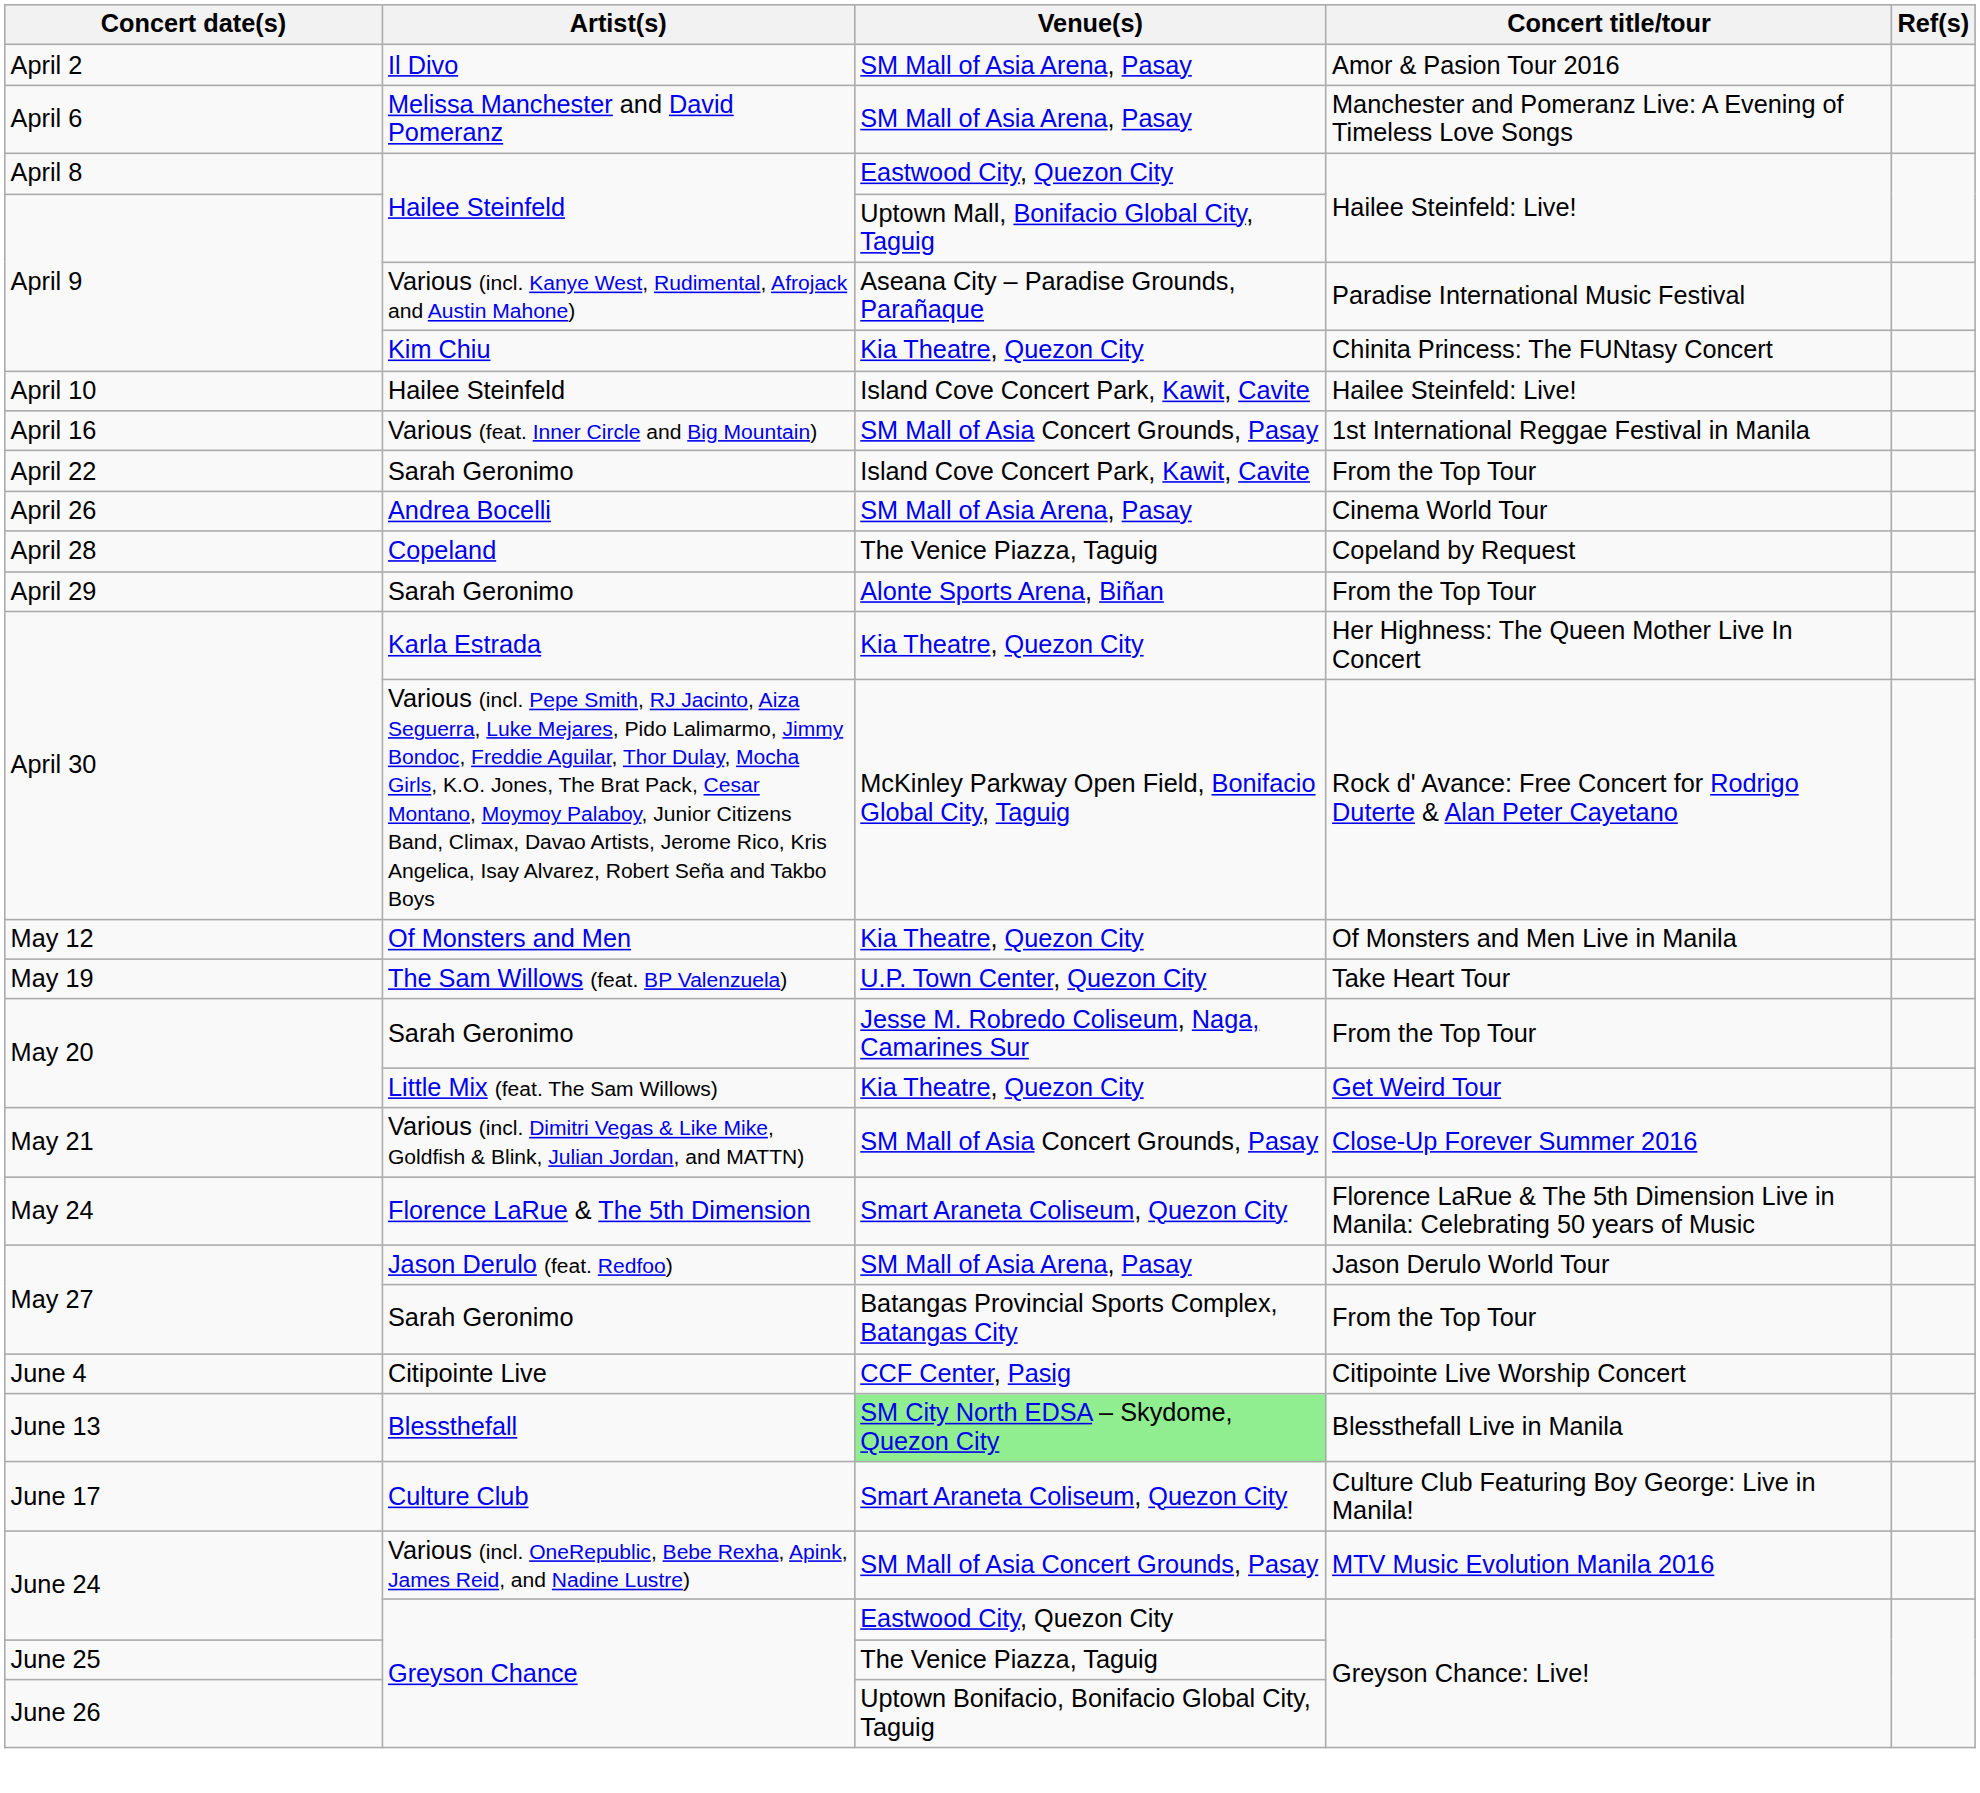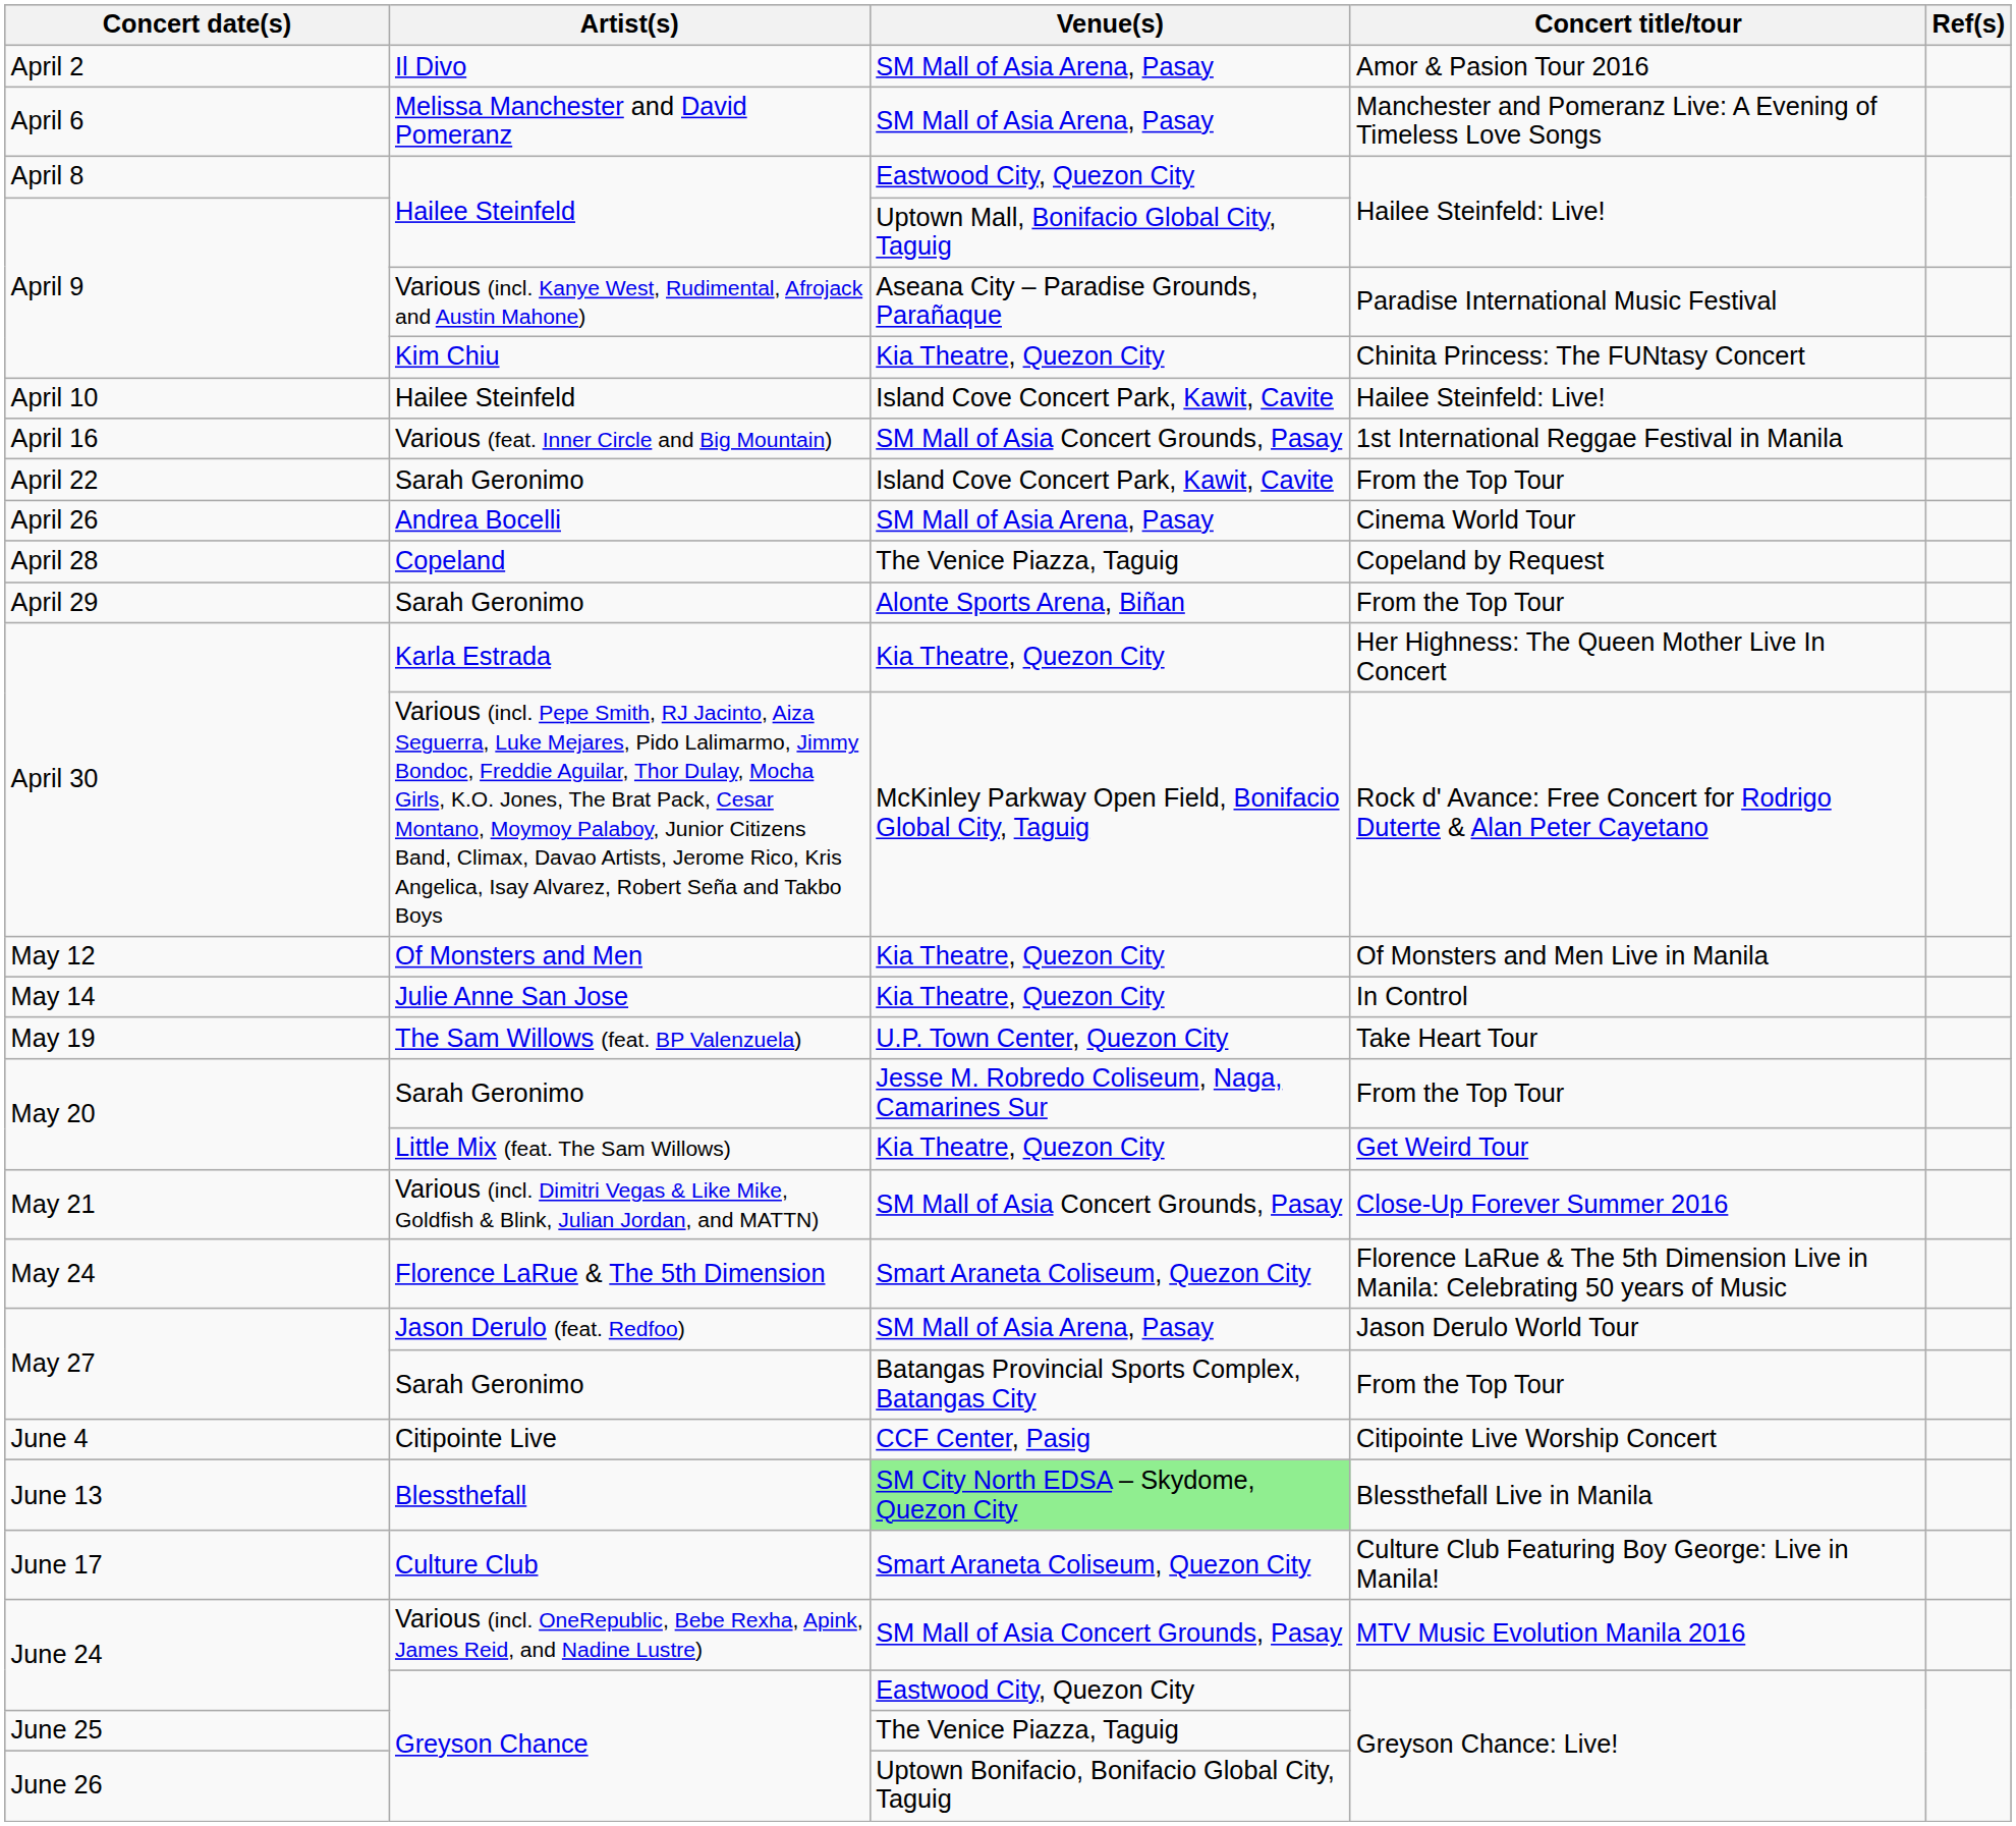 <table class="wikitable sortable" style="font-size: 100%; width=100%;">
 <tr style="text-align:center;">
 <th style="width: 20%;" scope="col">Concert date(s)</th>
 <th style="width: 25%;" scope="col">Artist(s)</th>
 <th style="width: 25%;" scope="col">Venue(s)</th>
 <th style="width: 40%;" scope="col">Concert title/tour</th>
 <th style="width: 10%;" scope="col">Ref(s)</th>
 </tr>
 <tr>
 <td>April 2</td>
 <td><a href='#'>Il Divo</a></td>
 <td><a href='#'>SM Mall of Asia Arena</a>, <a href='#'>Pasay</a></td>
 <td>Amor & Pasion Tour 2016</td>
 <td></td>
 </tr>
 <tr>
 <td>April 6</td>
 <td><a href='#'>Melissa Manchester</a> and <a href='#'>David Pomeranz</a></td>
 <td><a href='#'>SM Mall of Asia Arena</a>, <a href='#'>Pasay</a></td>
 <td>Manchester and Pomeranz Live: A Evening of Timeless Love Songs</td>
 <td></td>
 </tr>
 <tr>
 <td>April 8</td>
 <td rowspan=2><a href='#'>Hailee Steinfeld</a></td>
 <td><a href='#'>Eastwood City</a>, <a href='#'>Quezon City</a></td>
 <td rowspan=2>Hailee Steinfeld: Live!</td>
 <td rowspan=2></td>
 </tr>
 <tr>
 <td rowspan=3>April 9</td>
 <td>Uptown Mall, <a href='#'>Bonifacio Global City</a>, <a href='#'>Taguig</a></td>
 </tr>
 <tr>
 <td>Various <small>(incl. <a href='#'>Kanye West</a>, <a href='#'>Rudimental</a>, <a href='#'>Afrojack</a> and <a href='#'>Austin Mahone</a>)</small></td>
 <td>Aseana City – Paradise Grounds, <a href='#'>Parañaque</a></td>
 <td>Paradise International Music Festival</td>
 <td></td>
 </tr>
 <tr>
 <td><a href='#'>Kim Chiu</a></td>
 <td><a href='#'>Kia Theatre</a>, <a href='#'>Quezon City</a></td>
 <td>Chinita Princess: The FUNtasy Concert</td>
 <td></td>
 </tr>
 <tr>
 <td>April 10</td>
 <td>Hailee Steinfeld</td>
 <td>Island Cove Concert Park, <a href='#'>Kawit</a>, <a href='#'>Cavite</a></td>
 <td>Hailee Steinfeld: Live!</td>
 <td></td>
 </tr>
 <tr>
 <td>April 16</td>
 <td>Various <small>(feat. <a href='#'>Inner Circle</a> and <a href='#'>Big Mountain</a>)</small></td>
 <td><a href='#'>SM Mall of Asia</a> Concert Grounds, <a href='#'>Pasay</a></td>
 <td>1st International Reggae Festival in Manila</td>
 <td></td>
 </tr>
 <tr>
 <td>April 22</td>
 <td>Sarah Geronimo</td>
 <td>Island Cove Concert Park, <a href='#'>Kawit</a>, <a href='#'>Cavite</a></td>
 <td>From the Top Tour</td>
 <td></td>
 </tr>
 <tr>
 <td>April 26</td>
 <td><a href='#'>Andrea Bocelli</a></td>
 <td><a href='#'>SM Mall of Asia Arena</a>, <a href='#'>Pasay</a></td>
 <td>Cinema World Tour</td>
 <td></td>
 </tr>
 <tr>
 <td>April 28</td>
 <td><a href='#'>Copeland</a></td>
 <td>The Venice Piazza, Taguig</td>
 <td>Copeland by Request</td>
 <td></td>
 </tr>
 <tr>
 <td>April 29</td>
 <td>Sarah Geronimo</td>
 <td><a href='#'>Alonte Sports Arena</a>, <a href='#'>Biñan</a></td>
 <td>From the Top Tour</td>
 <td></td>
 </tr>
 <tr>
 <td rowspan=2>April 30</td>
 <td><a href='#'>Karla Estrada</a></td>
 <td><a href='#'>Kia Theatre</a>, <a href='#'>Quezon City</a></td>
 <td>Her Highness: The Queen Mother Live In Concert</td>
 <td></td>
 </tr>
 <tr>
 <td>Various <small>(incl. <a href='#'>Pepe Smith</a>, <a href='#'>RJ Jacinto</a>, <a href='#'>Aiza Seguerra</a>, <a href='#'>Luke Mejares</a>, Pido Lalimarmo, <a href='#'>Jimmy Bondoc</a>, <a href='#'>Freddie Aguilar</a>, <a href='#'>Thor Dulay</a>, <a href='#'>Mocha Girls</a>, K.O. Jones, The Brat Pack, <a href='#'>Cesar Montano</a>, <a href='#'>Moymoy Palaboy</a>, Junior Citizens Band, Climax, Davao Artists, Jerome Rico, Kris Angelica, Isay Alvarez, Robert Seña and Takbo Boys</small></td>
 <td>McKinley Parkway Open Field, <a href='#'>Bonifacio Global City</a>, <a href='#'>Taguig</a></td>
 <td>Rock d' Avance: Free Concert for <a href='#'>Rodrigo Duterte</a> & <a href='#'>Alan Peter Cayetano</a></td>
 <td></td>
 </tr>
 <tr>
 <td>May 12</td>
 <td><a href='#'>Of Monsters and Men</a></td>
 <td><a href='#'>Kia Theatre</a>, <a href='#'>Quezon City</a></td>
 <td>Of Monsters and Men Live in Manila</td>
 <td></td>
 </tr>
 <tr>
+<td>May 14</td>
+<td><a href='#'>Julie Anne San Jose</a></td>
+<td><a href='#'>Kia Theatre</a>, <a href='#'>Quezon City</a></td>
+<td>In Control</td>
+<td></td>
+</tr>
+<tr>
 <td>May 19</td>
 <td><a href='#'>The Sam Willows</a> <small>(feat. <a href='#'>BP Valenzuela</a>)</small></td>
 <td><a href='#'>U.P. Town Center</a>, <a href='#'>Quezon City</a></td>
 <td>Take Heart Tour</td>
 <td></td>
 </tr>
 <tr>
 <td rowspan=2>May 20</td>
 <td>Sarah Geronimo</td>
 <td><a href='#'>Jesse M. Robredo Coliseum</a>, <a href='#'>Naga, Camarines Sur</a></td>
 <td>From the Top Tour</td>
 <td></td>
 </tr>
 <tr>
 <td><a href='#'>Little Mix</a> <small>(feat. The Sam Willows)</small></td>
 <td><a href='#'>Kia Theatre</a>, <a href='#'>Quezon City</a></td>
 <td><a href='#'>Get Weird Tour</a></td>
 <td></td>
 </tr>
 <tr>
 <td>May 21</td>
 <td>Various <small>(incl. <a href='#'>Dimitri Vegas & Like Mike</a>, Goldfish & Blink, <a href='#'>Julian Jordan</a>, and MATTN)</small></td>
 <td><a href='#'>SM Mall of Asia</a> Concert Grounds, <a href='#'>Pasay</a></td>
 <td><a href='#'>Close-Up Forever Summer 2016</a></td>
 <td></td>
 </tr>
 <tr>
 <td>May 24</td>
 <td><a href='#'>Florence LaRue</a> & <a href='#'>The 5th Dimension</a></td>
 <td><a href='#'>Smart Araneta Coliseum</a>, <a href='#'>Quezon City</a></td>
 <td>Florence LaRue & The 5th Dimension Live in Manila: Celebrating 50 years of Music</td>
 <td></td>
 </tr>
 <tr>
 <td rowspan=2>May 27</td>
 <td><a href='#'>Jason Derulo</a> <small>(feat. <a href='#'>Redfoo</a>)</small></td>
 <td><a href='#'>SM Mall of Asia Arena</a>, <a href='#'>Pasay</a></td>
 <td>Jason Derulo World Tour</td>
 <td></td>
 </tr>
 <tr>
 <td>Sarah Geronimo</td>
 <td>Batangas Provincial Sports Complex, <a href='#'>Batangas City</a></td>
 <td>From the Top Tour</td>
 <td></td>
 </tr>
 <tr>
 <td>June 4</td>
 <td>Citipointe Live</td>
 <td><a href='#'>CCF Center</a>, <a href='#'>Pasig</a></td>
 <td>Citipointe Live Worship Concert</td>
 <td></td>
 </tr>
 <tr>
 <td>June 13</td>
 <td><a href='#'>Blessthefall</a></td>
 <td style="background: lightgreen;"><a href='#'>SM City North EDSA</a> – Skydome, <a href='#'>Quezon City</a></td>
 <td>Blessthefall Live in Manila</td>
 <td></td>
 </tr>
 <tr>
 <td>June 17</td>
 <td><a href='#'>Culture Club</a></td>
 <td><a href='#'>Smart Araneta Coliseum</a>, <a href='#'>Quezon City</a></td>
 <td>Culture Club Featuring Boy George: Live in Manila!</td>
 <td></td>
 </tr>
 <tr>
 <td rowspan=2>June 24</td>
 <td>Various <small>(incl. <a href='#'>OneRepublic</a>, <a href='#'>Bebe Rexha</a>, <a href='#'>Apink</a>, <a href='#'>James Reid</a>, and <a href='#'>Nadine Lustre</a>)</small></td>
 <td><a href='#'>SM Mall of Asia Concert Grounds</a>, <a href='#'>Pasay</a></td>
 <td><a href='#'>MTV Music Evolution Manila 2016</a></td>
 <td></td>
 </tr>
 <tr>
 <td rowspan=3><a href='#'>Greyson Chance</a></td>
 <td><a href='#'>Eastwood City</a>, Quezon City</td>
 <td rowspan=3>Greyson Chance: Live!</td>
 <td rowspan=3></td>
 </tr>
 <tr>
 <td>June 25</td>
 <td>The Venice Piazza, Taguig</td>
 </tr>
 <tr>
 <td>June 26</td>
 <td>Uptown Bonifacio, Bonifacio Global City, Taguig</td>
 </tr>
 </table>
